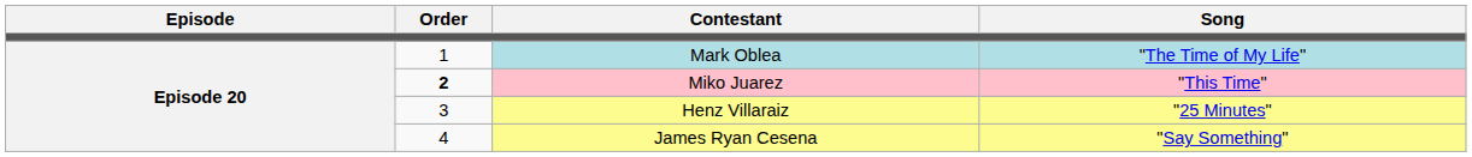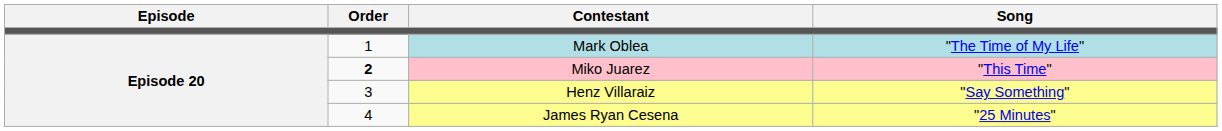 <table class="wikitable" style="text-align:center; line-height:17px; width:100%; font-size: 95%;">
 <tr>
 <th style="width:20%;">Episode</th>
 <th style="width:05%;">Order</th>
 <th style="width:25%;">Contestant</th>
 <th style="width:25%;">Song</th>
 </tr>
 <tr>
 <td colspan="4" style="background:#555;"></td>
 </tr>
 <tr>
 <th rowspan="4">Episode 20<br><small></small></th>
 <td>1</td>
 <td style="background:#b0e0e6;">Mark Oblea</td>
 <td style="background:#b0e0e6;">"<a href='#'>The Time of My Life</a>"</td>
 </tr>
 <tr>
 <td><strong>2</strong></td>
 <td style="background:pink;">Miko Juarez</td>
 <td style="background:pink;">"<a href='#'>This Time</a>"</td>
 </tr>
 <tr>
 <td>3</td>
 <td style="background:#fdfc8f;">Henz Villaraiz</td>
-<td style="background:#fdfc8f;">"<a href='#'>25 Minutes</a>"</td>
+<td style="background:#fdfc8f;">"<a href='#'>Say Something</a>"</td>
 </tr>
 <tr>
 <td>4</td>
 <td style="background:#fdfc8f;">James Ryan Cesena</td>
-<td style="background:#fdfc8f;">"<a href='#'>Say Something</a>"</td>
+<td style="background:#fdfc8f;">"<a href='#'>25 Minutes</a>"</td>
 </tr>
 </table>
